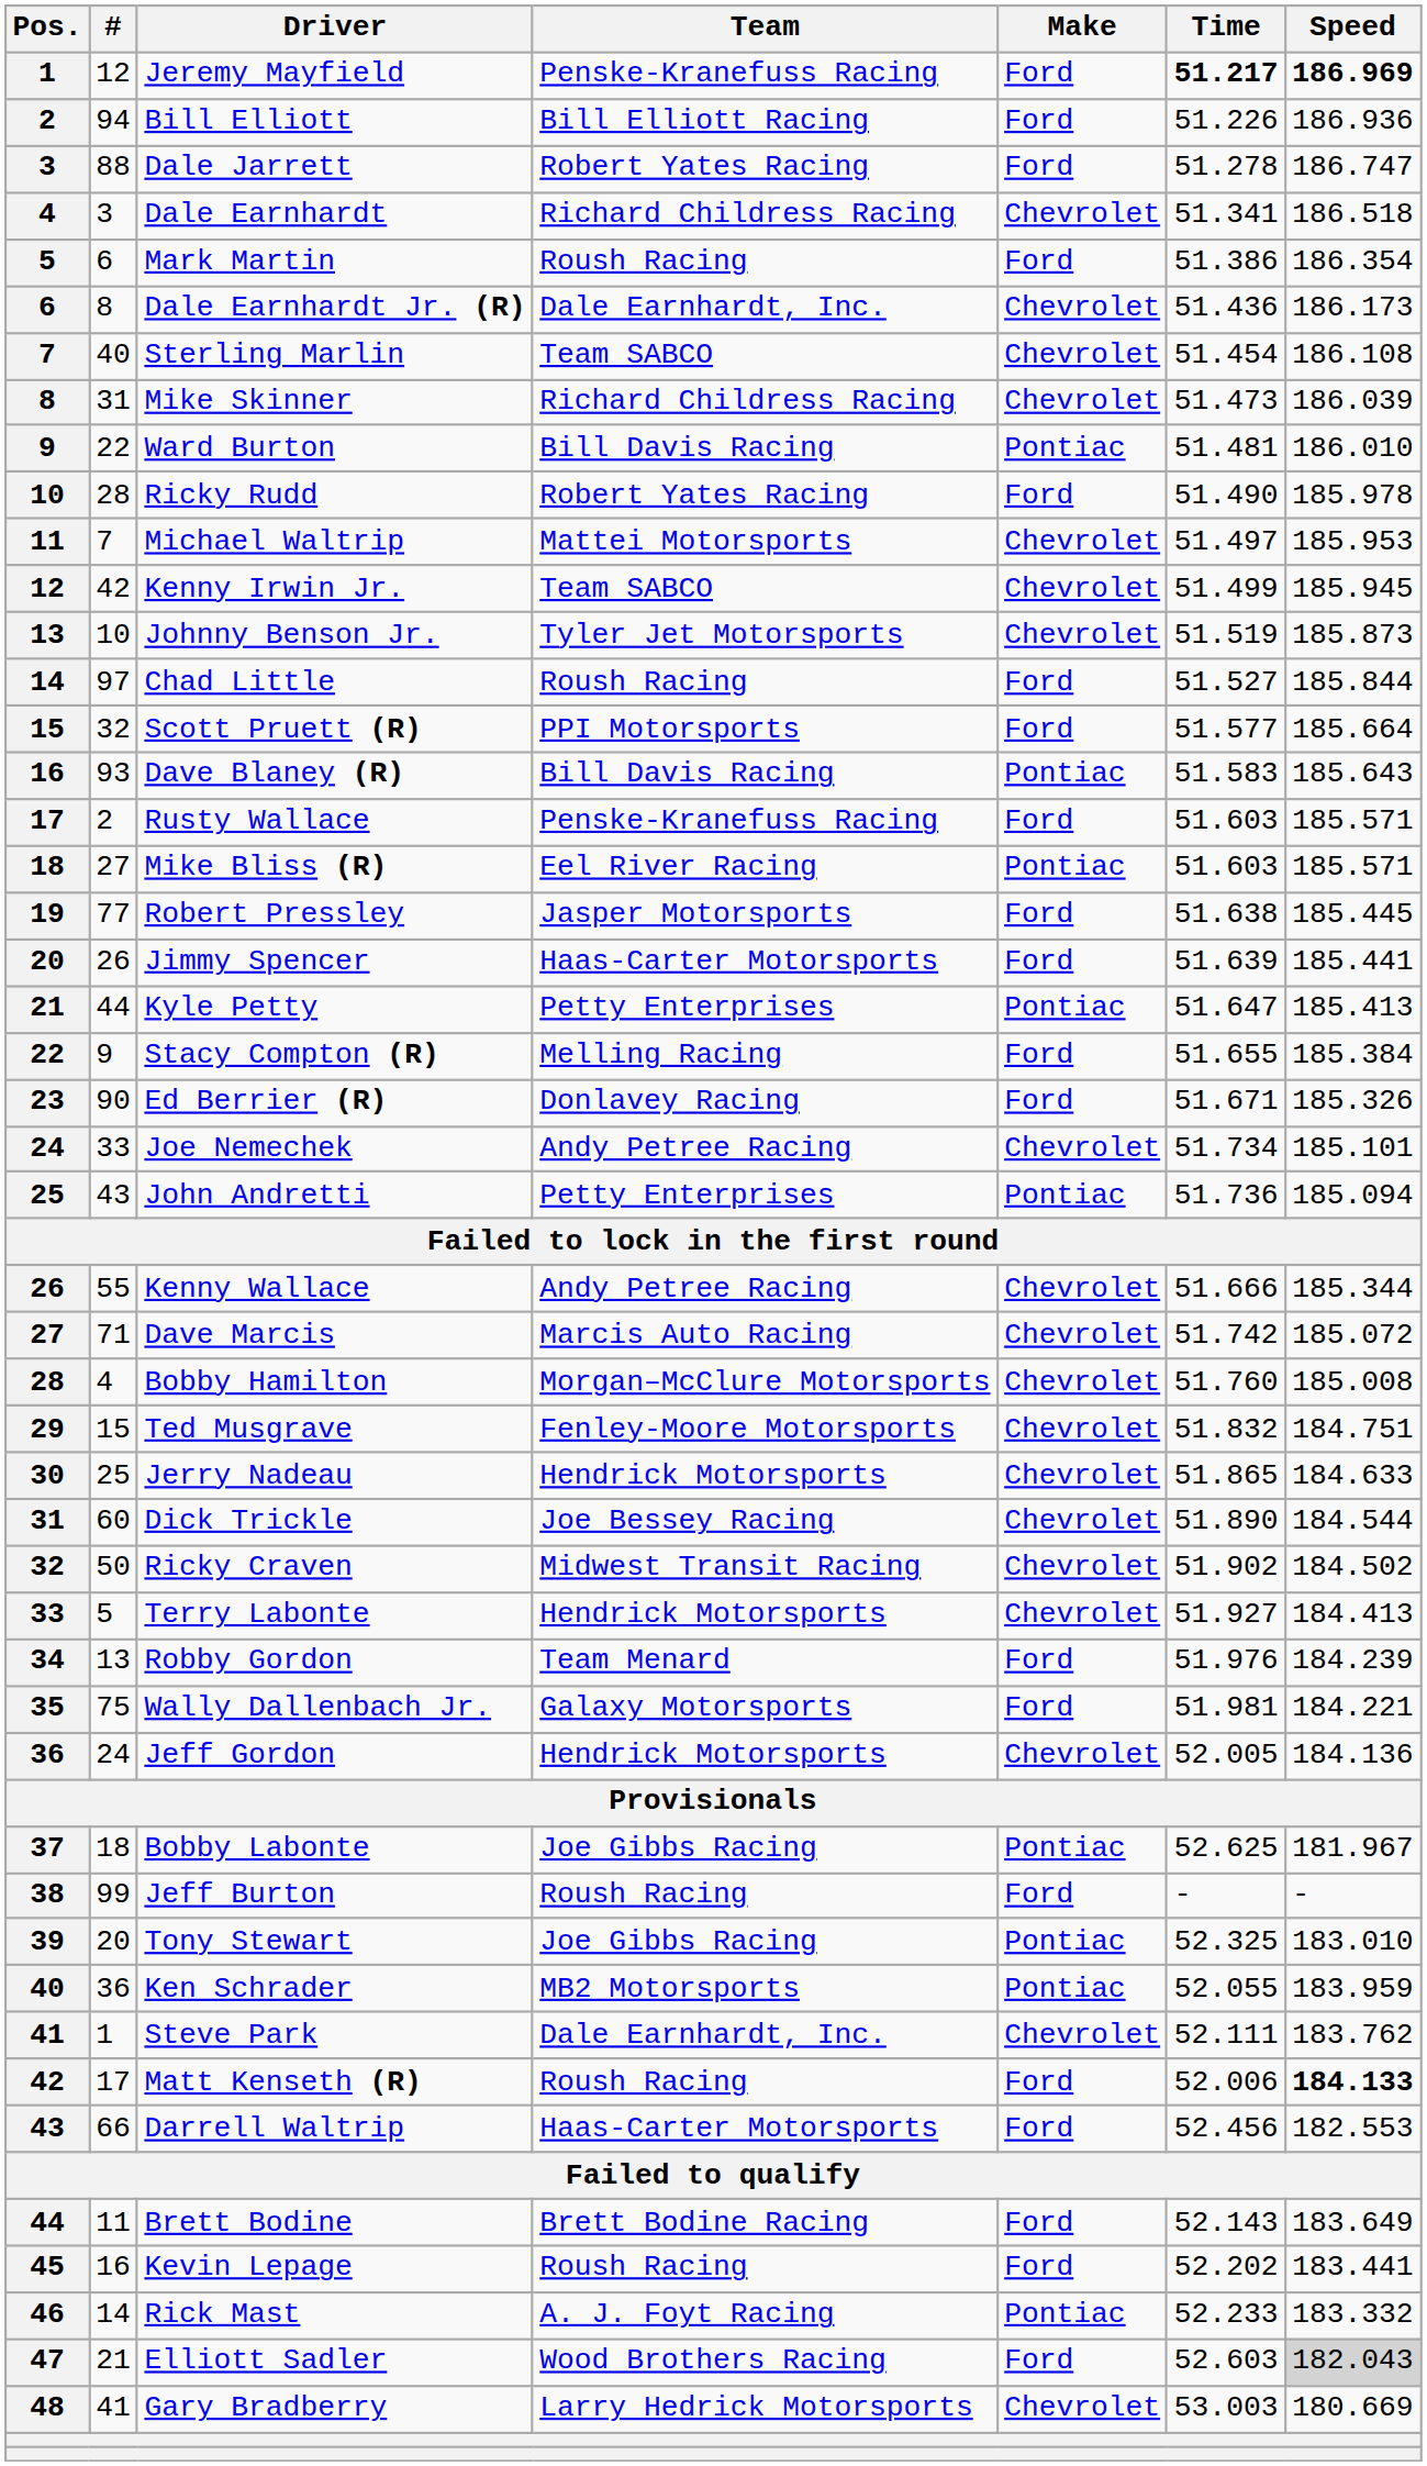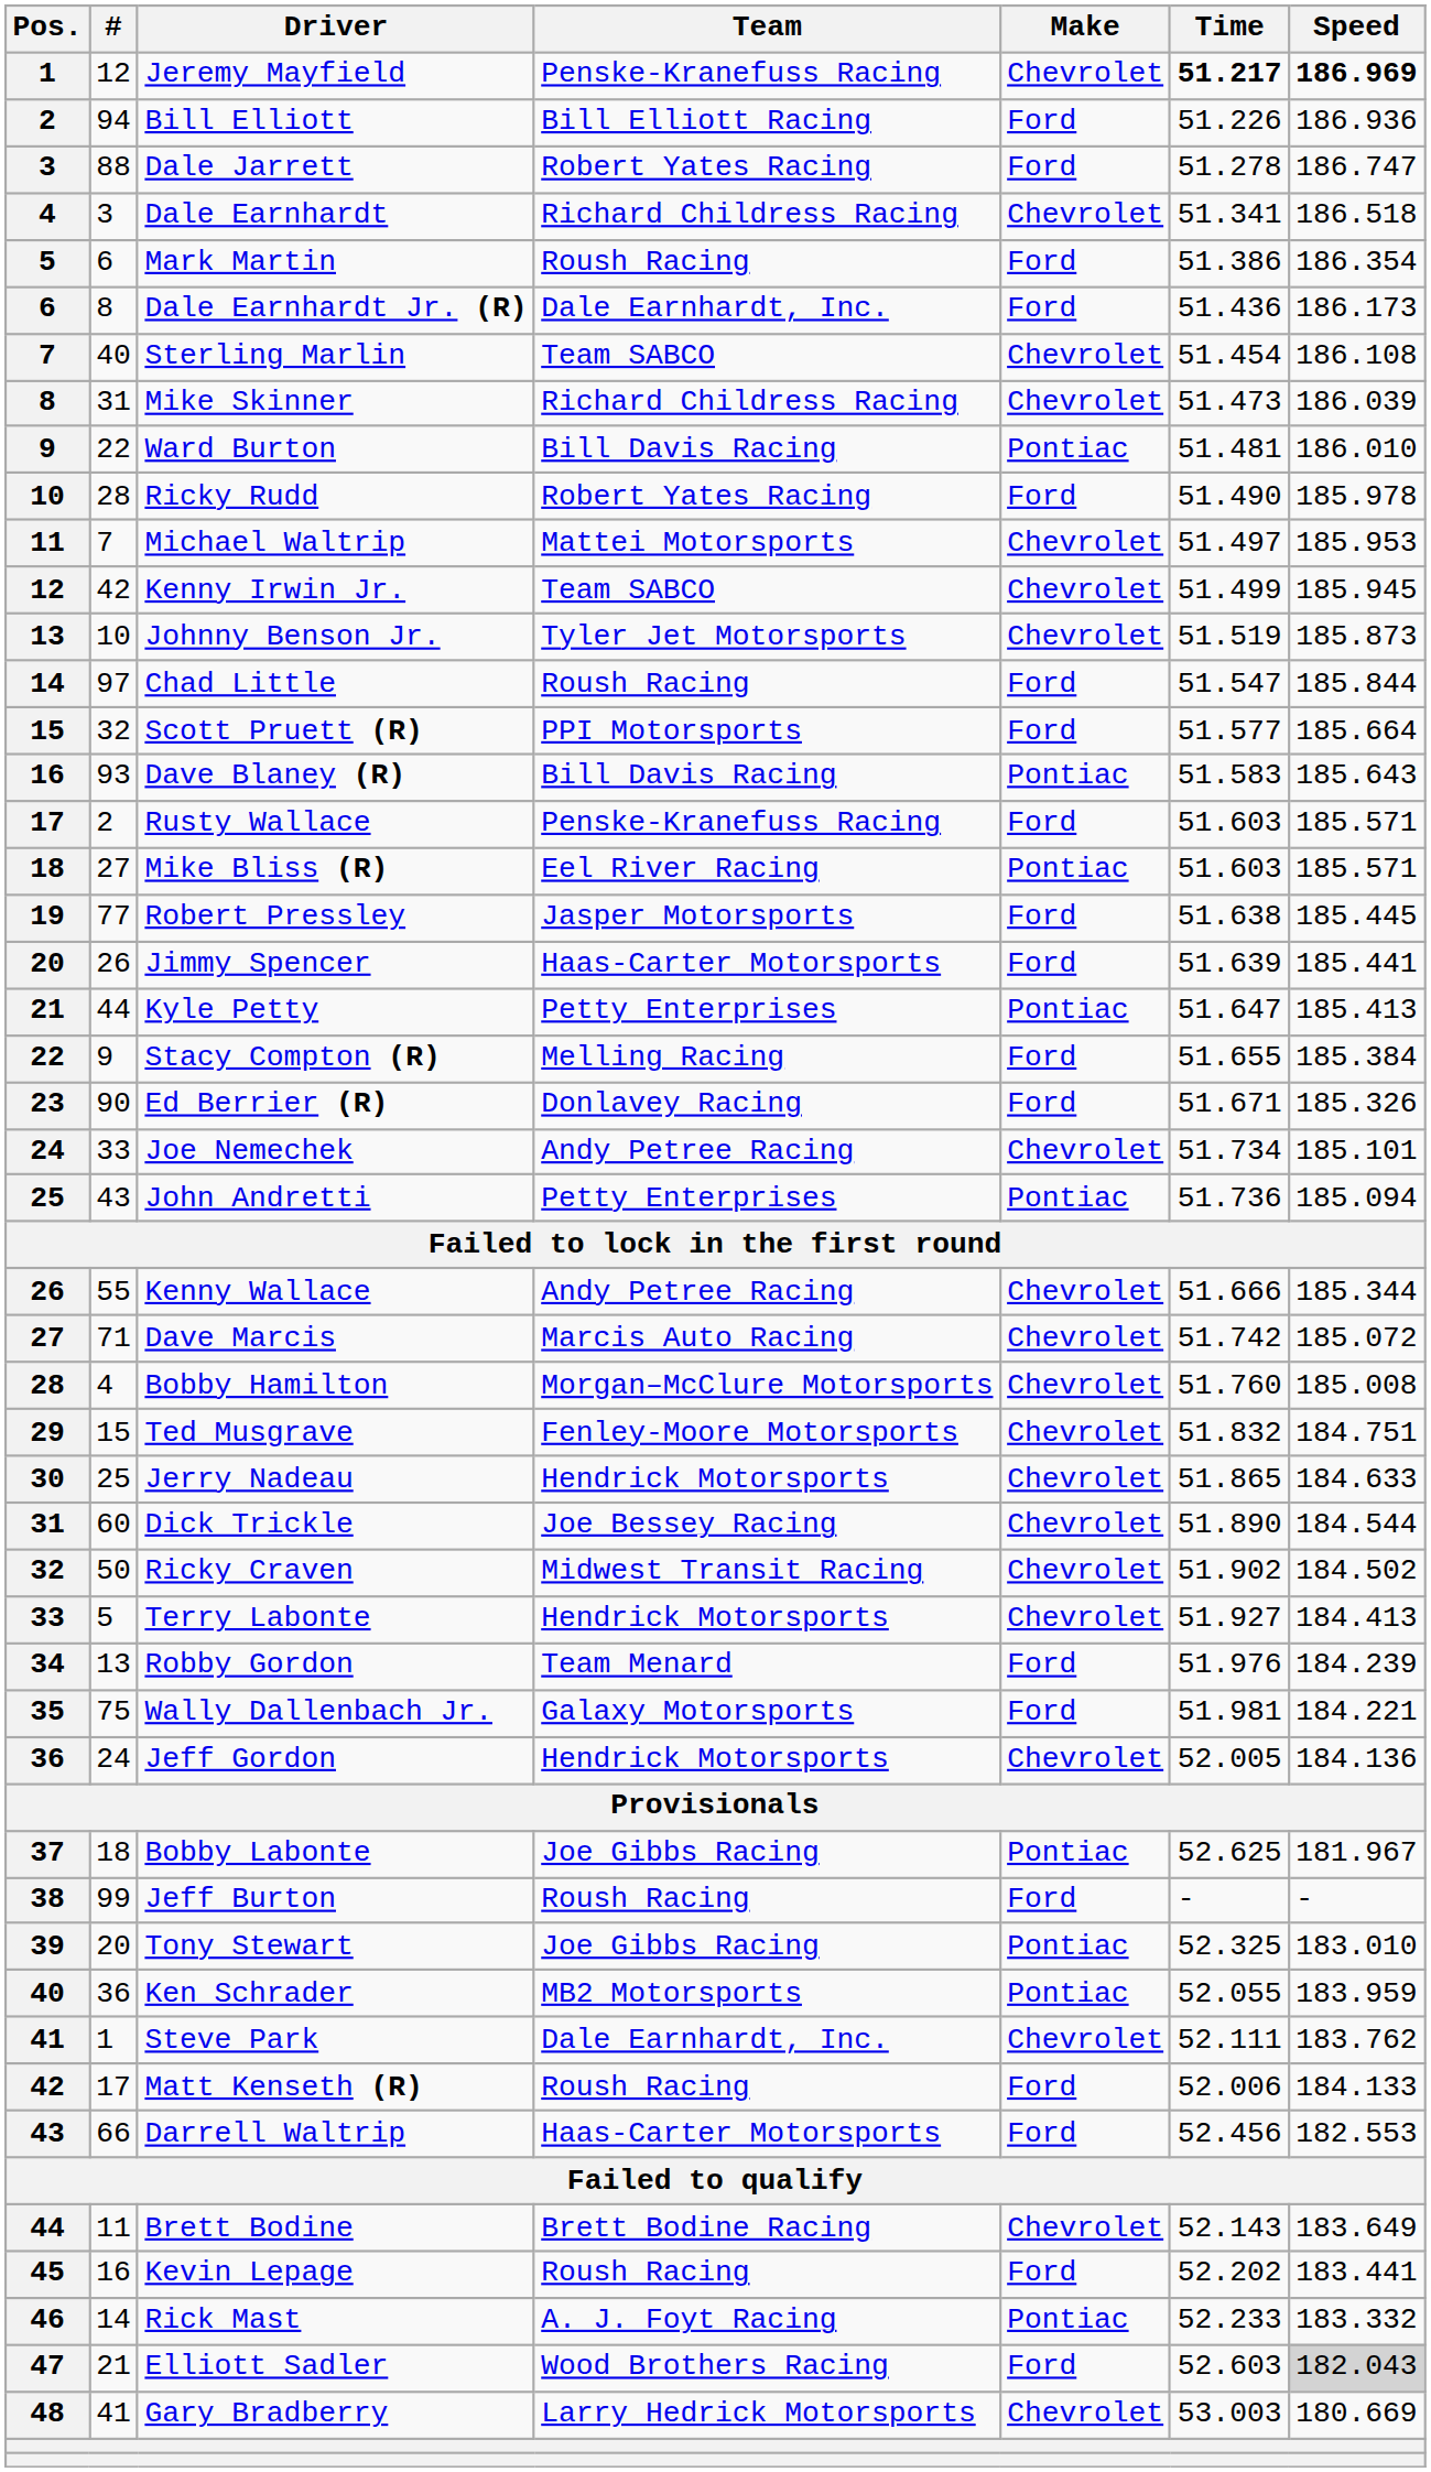 <table class="wikitable" style="font-size:95%">
 <tr>
 <th>Pos.</th>
 <th>#</th>
 <th>Driver</th>
 <th>Team</th>
 <th>Make</th>
 <th>Time</th>
 <th>Speed</th>
 </tr>
 <tr>
 <th>1</th>
 <td>12</td>
 <td><a href='#'>Jeremy Mayfield</a></td>
 <td><a href='#'>Penske-Kranefuss Racing</a></td>
-<td><a href='#'>Ford</a></td>
+<td><a href='#'>Chevrolet</a></td>
 <td><strong>51.217</strong></td>
 <td><strong>186.969</strong></td>
 </tr>
 <tr>
 <th>2</th>
 <td>94</td>
 <td><a href='#'>Bill Elliott</a></td>
 <td><a href='#'>Bill Elliott Racing</a></td>
 <td><a href='#'>Ford</a></td>
 <td>51.226</td>
 <td>186.936</td>
 </tr>
 <tr>
 <th>3</th>
 <td>88</td>
 <td><a href='#'>Dale Jarrett</a></td>
 <td><a href='#'>Robert Yates Racing</a></td>
 <td><a href='#'>Ford</a></td>
 <td>51.278</td>
 <td>186.747</td>
 </tr>
 <tr>
 <th>4</th>
 <td>3</td>
 <td><a href='#'>Dale Earnhardt</a></td>
 <td><a href='#'>Richard Childress Racing</a></td>
 <td><a href='#'>Chevrolet</a></td>
 <td>51.341</td>
 <td>186.518</td>
 </tr>
 <tr>
 <th>5</th>
 <td>6</td>
 <td><a href='#'>Mark Martin</a></td>
 <td><a href='#'>Roush Racing</a></td>
 <td><a href='#'>Ford</a></td>
 <td>51.386</td>
 <td>186.354</td>
 </tr>
 <tr>
 <th>6</th>
 <td>8</td>
 <td><a href='#'>Dale Earnhardt Jr.</a> <strong>(R)</strong></td>
 <td><a href='#'>Dale Earnhardt, Inc.</a></td>
-<td><a href='#'>Chevrolet</a></td>
+<td><a href='#'>Ford</a></td>
 <td>51.436</td>
 <td>186.173</td>
 </tr>
 <tr>
 <th>7</th>
 <td>40</td>
 <td><a href='#'>Sterling Marlin</a></td>
 <td><a href='#'>Team SABCO</a></td>
 <td><a href='#'>Chevrolet</a></td>
 <td>51.454</td>
 <td>186.108</td>
 </tr>
 <tr>
 <th>8</th>
 <td>31</td>
 <td><a href='#'>Mike Skinner</a></td>
 <td><a href='#'>Richard Childress Racing</a></td>
 <td><a href='#'>Chevrolet</a></td>
 <td>51.473</td>
 <td>186.039</td>
 </tr>
 <tr>
 <th>9</th>
 <td>22</td>
 <td><a href='#'>Ward Burton</a></td>
 <td><a href='#'>Bill Davis Racing</a></td>
 <td><a href='#'>Pontiac</a></td>
 <td>51.481</td>
 <td>186.010</td>
 </tr>
 <tr>
 <th>10</th>
 <td>28</td>
 <td><a href='#'>Ricky Rudd</a></td>
 <td><a href='#'>Robert Yates Racing</a></td>
 <td><a href='#'>Ford</a></td>
 <td>51.490</td>
 <td>185.978</td>
 </tr>
 <tr>
 <th>11</th>
 <td>7</td>
 <td><a href='#'>Michael Waltrip</a></td>
 <td><a href='#'>Mattei Motorsports</a></td>
 <td><a href='#'>Chevrolet</a></td>
 <td>51.497</td>
 <td>185.953</td>
 </tr>
 <tr>
 <th>12</th>
 <td>42</td>
 <td><a href='#'>Kenny Irwin Jr.</a></td>
 <td><a href='#'>Team SABCO</a></td>
 <td><a href='#'>Chevrolet</a></td>
 <td>51.499</td>
 <td>185.945</td>
 </tr>
 <tr>
 <th>13</th>
 <td>10</td>
 <td><a href='#'>Johnny Benson Jr.</a></td>
 <td><a href='#'>Tyler Jet Motorsports</a></td>
 <td><a href='#'>Chevrolet</a></td>
 <td>51.519</td>
 <td>185.873</td>
 </tr>
 <tr>
 <th>14</th>
 <td>97</td>
 <td><a href='#'>Chad Little</a></td>
 <td><a href='#'>Roush Racing</a></td>
 <td><a href='#'>Ford</a></td>
-<td>51.527</td>
+<td>51.547</td>
 <td>185.844</td>
 </tr>
 <tr>
 <th>15</th>
 <td>32</td>
 <td><a href='#'>Scott Pruett</a> <strong>(R)</strong></td>
 <td><a href='#'>PPI Motorsports</a></td>
 <td><a href='#'>Ford</a></td>
 <td>51.577</td>
 <td>185.664</td>
 </tr>
 <tr>
 <th>16</th>
 <td>93</td>
 <td><a href='#'>Dave Blaney</a> <strong>(R)</strong></td>
 <td><a href='#'>Bill Davis Racing</a></td>
 <td><a href='#'>Pontiac</a></td>
 <td>51.583</td>
 <td>185.643</td>
 </tr>
 <tr>
 <th>17</th>
 <td>2</td>
 <td><a href='#'>Rusty Wallace</a></td>
 <td><a href='#'>Penske-Kranefuss Racing</a></td>
 <td><a href='#'>Ford</a></td>
 <td>51.603</td>
 <td>185.571</td>
 </tr>
 <tr>
 <th>18</th>
 <td>27</td>
 <td><a href='#'>Mike Bliss</a> <strong>(R)</strong></td>
 <td><a href='#'>Eel River Racing</a></td>
 <td><a href='#'>Pontiac</a></td>
 <td>51.603</td>
 <td>185.571</td>
 </tr>
 <tr>
 <th>19</th>
 <td>77</td>
 <td><a href='#'>Robert Pressley</a></td>
 <td><a href='#'>Jasper Motorsports</a></td>
 <td><a href='#'>Ford</a></td>
 <td>51.638</td>
 <td>185.445</td>
 </tr>
 <tr>
 <th>20</th>
 <td>26</td>
 <td><a href='#'>Jimmy Spencer</a></td>
 <td><a href='#'>Haas-Carter Motorsports</a></td>
 <td><a href='#'>Ford</a></td>
 <td>51.639</td>
 <td>185.441</td>
 </tr>
 <tr>
 <th>21</th>
 <td>44</td>
 <td><a href='#'>Kyle Petty</a></td>
 <td><a href='#'>Petty Enterprises</a></td>
 <td><a href='#'>Pontiac</a></td>
 <td>51.647</td>
 <td>185.413</td>
 </tr>
 <tr>
 <th>22</th>
 <td>9</td>
 <td><a href='#'>Stacy Compton</a> <strong>(R)</strong></td>
 <td><a href='#'>Melling Racing</a></td>
 <td><a href='#'>Ford</a></td>
 <td>51.655</td>
 <td>185.384</td>
 </tr>
 <tr>
 <th>23</th>
 <td>90</td>
 <td><a href='#'>Ed Berrier</a> <strong>(R)</strong></td>
 <td><a href='#'>Donlavey Racing</a></td>
 <td><a href='#'>Ford</a></td>
 <td>51.671</td>
 <td>185.326</td>
 </tr>
 <tr>
 <th>24</th>
 <td>33</td>
 <td><a href='#'>Joe Nemechek</a></td>
 <td><a href='#'>Andy Petree Racing</a></td>
 <td><a href='#'>Chevrolet</a></td>
 <td>51.734</td>
 <td>185.101</td>
 </tr>
 <tr>
 <th>25</th>
 <td>43</td>
 <td><a href='#'>John Andretti</a></td>
 <td><a href='#'>Petty Enterprises</a></td>
 <td><a href='#'>Pontiac</a></td>
 <td>51.736</td>
 <td>185.094</td>
 </tr>
 <tr>
 <th colspan="7">Failed to lock in the first round</th>
 </tr>
 <tr>
 <th>26</th>
 <td>55</td>
 <td><a href='#'>Kenny Wallace</a></td>
 <td><a href='#'>Andy Petree Racing</a></td>
 <td><a href='#'>Chevrolet</a></td>
 <td>51.666</td>
 <td>185.344</td>
 </tr>
 <tr>
 <th>27</th>
 <td>71</td>
 <td><a href='#'>Dave Marcis</a></td>
 <td><a href='#'>Marcis Auto Racing</a></td>
 <td><a href='#'>Chevrolet</a></td>
 <td>51.742</td>
 <td>185.072</td>
 </tr>
 <tr>
 <th>28</th>
 <td>4</td>
 <td><a href='#'>Bobby Hamilton</a></td>
 <td><a href='#'>Morgan–McClure Motorsports</a></td>
 <td><a href='#'>Chevrolet</a></td>
 <td>51.760</td>
 <td>185.008</td>
 </tr>
 <tr>
 <th>29</th>
 <td>15</td>
 <td><a href='#'>Ted Musgrave</a></td>
 <td><a href='#'>Fenley-Moore Motorsports</a></td>
 <td><a href='#'>Chevrolet</a></td>
 <td>51.832</td>
 <td>184.751</td>
 </tr>
 <tr>
 <th>30</th>
 <td>25</td>
 <td><a href='#'>Jerry Nadeau</a></td>
 <td><a href='#'>Hendrick Motorsports</a></td>
 <td><a href='#'>Chevrolet</a></td>
 <td>51.865</td>
 <td>184.633</td>
 </tr>
 <tr>
 <th>31</th>
 <td>60</td>
 <td><a href='#'>Dick Trickle</a></td>
 <td><a href='#'>Joe Bessey Racing</a></td>
 <td><a href='#'>Chevrolet</a></td>
 <td>51.890</td>
 <td>184.544</td>
 </tr>
 <tr>
 <th>32</th>
 <td>50</td>
 <td><a href='#'>Ricky Craven</a></td>
 <td><a href='#'>Midwest Transit Racing</a></td>
 <td><a href='#'>Chevrolet</a></td>
 <td>51.902</td>
 <td>184.502</td>
 </tr>
 <tr>
 <th>33</th>
 <td>5</td>
 <td><a href='#'>Terry Labonte</a></td>
 <td><a href='#'>Hendrick Motorsports</a></td>
 <td><a href='#'>Chevrolet</a></td>
 <td>51.927</td>
 <td>184.413</td>
 </tr>
 <tr>
 <th>34</th>
 <td>13</td>
 <td><a href='#'>Robby Gordon</a></td>
 <td><a href='#'>Team Menard</a></td>
 <td><a href='#'>Ford</a></td>
 <td>51.976</td>
 <td>184.239</td>
 </tr>
 <tr>
 <th>35</th>
 <td>75</td>
 <td><a href='#'>Wally Dallenbach Jr.</a></td>
 <td><a href='#'>Galaxy Motorsports</a></td>
 <td><a href='#'>Ford</a></td>
 <td>51.981</td>
 <td>184.221</td>
 </tr>
 <tr>
 <th>36</th>
 <td>24</td>
 <td><a href='#'>Jeff Gordon</a></td>
 <td><a href='#'>Hendrick Motorsports</a></td>
 <td><a href='#'>Chevrolet</a></td>
 <td>52.005</td>
 <td>184.136</td>
 </tr>
 <tr>
 <th colspan="7">Provisionals</th>
 </tr>
 <tr>
 <th>37</th>
 <td>18</td>
 <td><a href='#'>Bobby Labonte</a></td>
 <td><a href='#'>Joe Gibbs Racing</a></td>
 <td><a href='#'>Pontiac</a></td>
 <td>52.625</td>
 <td>181.967</td>
 </tr>
 <tr>
 <th>38</th>
 <td>99</td>
 <td><a href='#'>Jeff Burton</a></td>
 <td><a href='#'>Roush Racing</a></td>
 <td><a href='#'>Ford</a></td>
 <td>-</td>
 <td>-</td>
 </tr>
 <tr>
 <th>39</th>
 <td>20</td>
 <td><a href='#'>Tony Stewart</a></td>
 <td><a href='#'>Joe Gibbs Racing</a></td>
 <td><a href='#'>Pontiac</a></td>
 <td>52.325</td>
 <td>183.010</td>
 </tr>
 <tr>
 <th>40</th>
 <td>36</td>
 <td><a href='#'>Ken Schrader</a></td>
 <td><a href='#'>MB2 Motorsports</a></td>
 <td><a href='#'>Pontiac</a></td>
 <td>52.055</td>
 <td>183.959</td>
 </tr>
 <tr>
 <th>41</th>
 <td>1</td>
 <td><a href='#'>Steve Park</a></td>
 <td><a href='#'>Dale Earnhardt, Inc.</a></td>
 <td><a href='#'>Chevrolet</a></td>
 <td>52.111</td>
 <td>183.762</td>
 </tr>
 <tr>
 <th>42</th>
 <td>17</td>
 <td><a href='#'>Matt Kenseth</a> <strong>(R)</strong></td>
 <td><a href='#'>Roush Racing</a></td>
 <td><a href='#'>Ford</a></td>
 <td>52.006</td>
-<td><strong>184.133</strong></td>
+<td>184.133</td>
 </tr>
 <tr>
 <th>43</th>
 <td>66</td>
 <td><a href='#'>Darrell Waltrip</a></td>
 <td><a href='#'>Haas-Carter Motorsports</a></td>
 <td><a href='#'>Ford</a></td>
 <td>52.456</td>
 <td>182.553</td>
 </tr>
 <tr>
 <th colspan="7">Failed to qualify</th>
 </tr>
 <tr>
 <th>44</th>
 <td>11</td>
 <td><a href='#'>Brett Bodine</a></td>
 <td><a href='#'>Brett Bodine Racing</a></td>
-<td><a href='#'>Ford</a></td>
+<td><a href='#'>Chevrolet</a></td>
 <td>52.143</td>
 <td>183.649</td>
 </tr>
 <tr>
 <th>45</th>
 <td>16</td>
 <td><a href='#'>Kevin Lepage</a></td>
 <td><a href='#'>Roush Racing</a></td>
 <td><a href='#'>Ford</a></td>
 <td>52.202</td>
 <td>183.441</td>
 </tr>
 <tr>
 <th>46</th>
 <td>14</td>
 <td><a href='#'>Rick Mast</a></td>
 <td><a href='#'>A. J. Foyt Racing</a></td>
 <td><a href='#'>Pontiac</a></td>
 <td>52.233</td>
 <td>183.332</td>
 </tr>
 <tr>
 <th>47</th>
 <td>21</td>
 <td><a href='#'>Elliott Sadler</a></td>
 <td><a href='#'>Wood Brothers Racing</a></td>
 <td><a href='#'>Ford</a></td>
 <td>52.603</td>
 <td style="background: lightgrey;">182.043</td>
 </tr>
 <tr>
 <th>48</th>
 <td>41</td>
 <td><a href='#'>Gary Bradberry</a></td>
 <td><a href='#'>Larry Hedrick Motorsports</a></td>
 <td><a href='#'>Chevrolet</a></td>
 <td>53.003</td>
 <td>180.669</td>
 </tr>
 <tr>
 <th colspan="7"></th>
 </tr>
 <tr>
 <th colspan="7"></th>
 </tr>
 </table>
